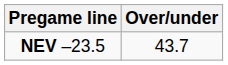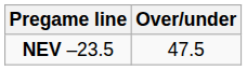 <table class="wikitable">
 <tr align="center">
 <th style=>Pregame line</th>
 <th style=>Over/under</th>
 </tr>
 <tr align="center">
 <td><strong>NEV</strong> –23.5</td>
-<td>43.7</td>
+<td>47.5</td>
 </tr>
 </table>
